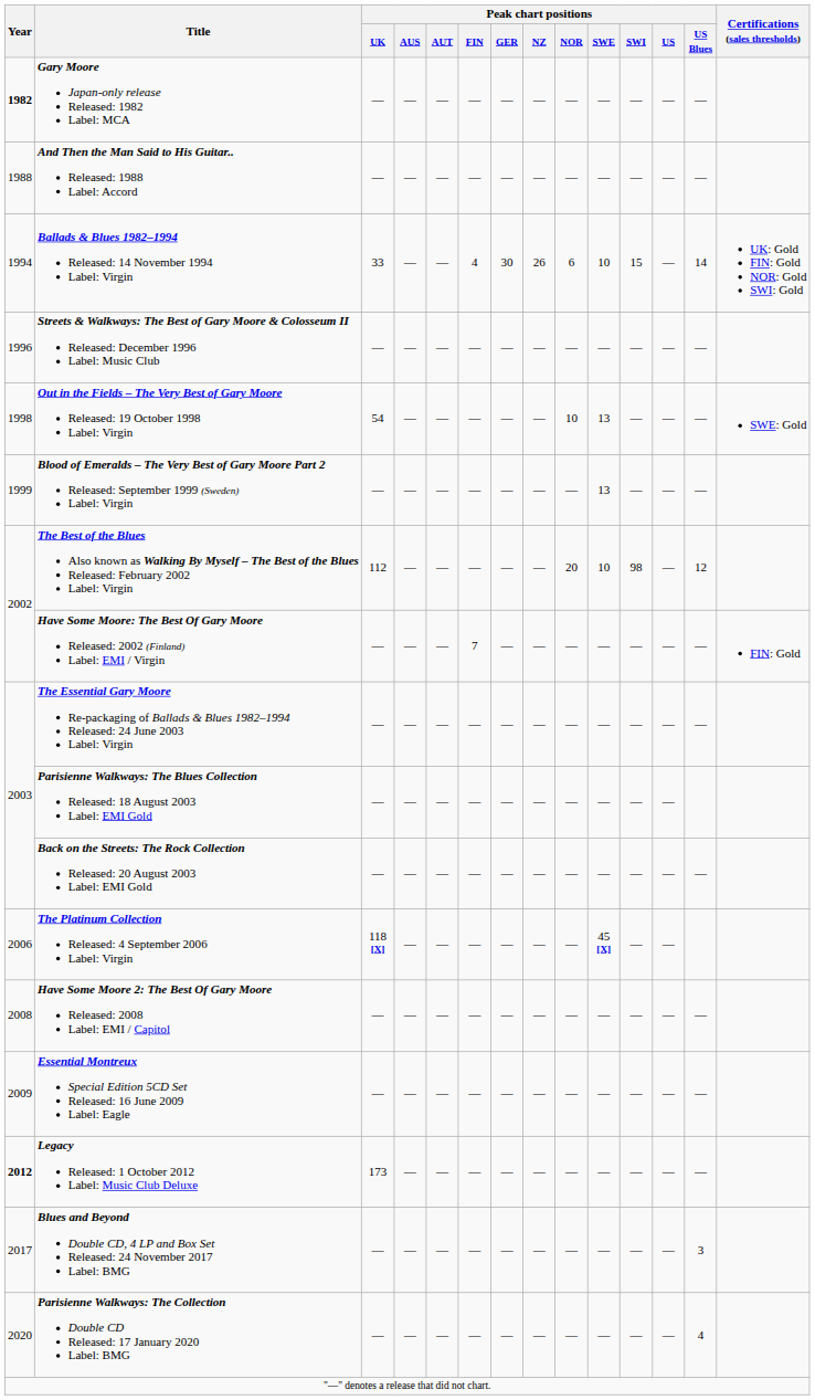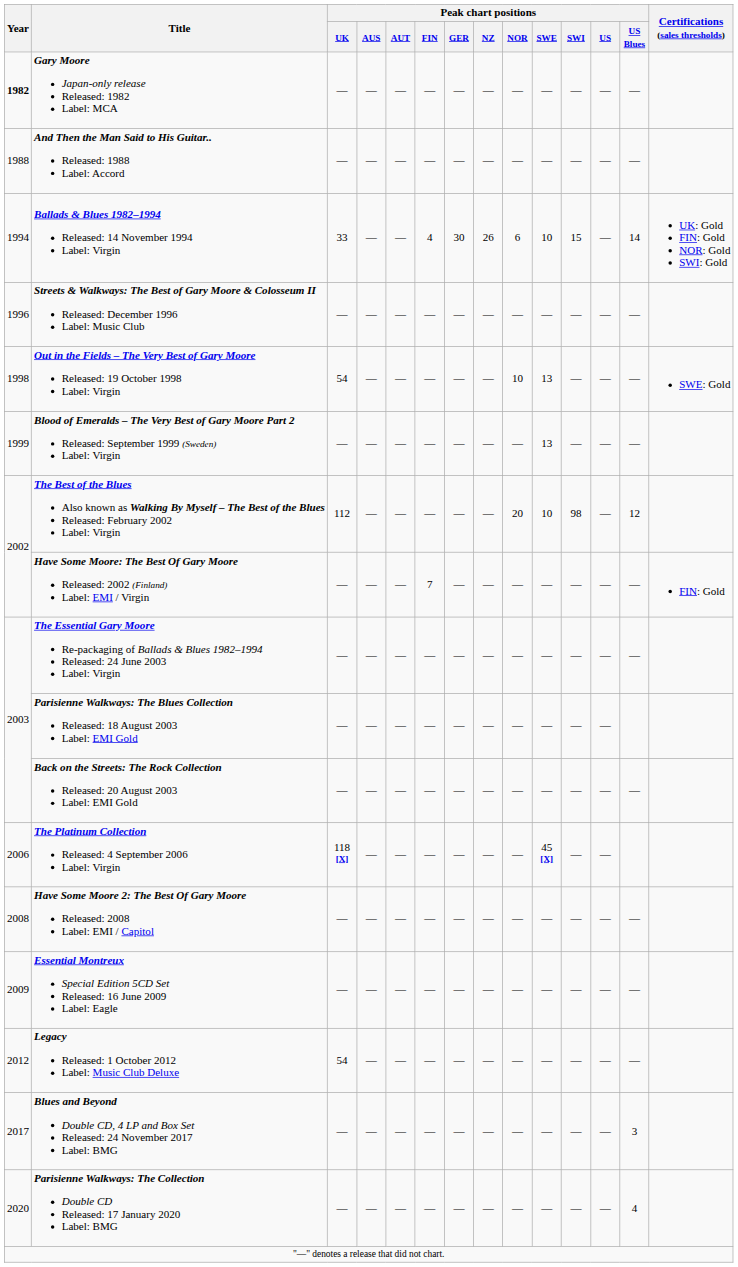 <table class="wikitable">
 <tr>
 <th rowspan="2">Year</th>
 <th rowspan="2">Title</th>
 <th colspan="11">Peak chart positions</th>
 <th rowspan=2><a href='#'>Certifications</a><br><small>(<a href='#'>sales thresholds</a>)</small></th>
 </tr>
 <tr>
 <th width="35"><small><a href='#'>UK</a></small><br></th>
 <th width="35"><small><a href='#'>AUS</a></small><br></th>
 <th width="35"><small><a href='#'>AUT</a></small><br></th>
 <th width="35"><small><a href='#'>FIN</a></small><br></th>
 <th width="35"><small><a href='#'>GER</a></small><br></th>
 <th width="35"><small><a href='#'>NZ</a></small><br></th>
 <th width="35"><small><a href='#'>NOR</a></small><br></th>
 <th width="35"><small><a href='#'>SWE</a></small><br></th>
 <th width="35"><small><a href='#'>SWI</a></small><br></th>
 <th width="35"><small><a href='#'>US</a></small><br></th>
 <th width="35"><small><a href='#'>US Blues</a></small><br></th>
 </tr>
 <tr>
 <td><strong>1982</strong></td>
 <td><strong><em>Gary Moore</em></strong><br><ul><li><em>Japan-only release</em></li><li>Released: 1982</li><li>Label: MCA</li></ul></td>
 <td align="center">—</td>
 <td align="center">—</td>
 <td align="center">—</td>
 <td align="center">—</td>
 <td align="center">—</td>
 <td align="center">—</td>
 <td align="center">—</td>
 <td align="center">—</td>
 <td align="center">—</td>
 <td align="center">—</td>
 <td align="center">—</td>
 <td></td>
 </tr>
 <tr>
 <td>1988</td>
 <td><strong><em>And Then the Man Said to His Guitar..</em></strong><br><ul><li>Released: 1988</li><li>Label: Accord</li></ul></td>
 <td align="center">—</td>
 <td align="center">—</td>
 <td align="center">—</td>
 <td align="center">—</td>
 <td align="center">—</td>
 <td align="center">—</td>
 <td align="center">—</td>
 <td align="center">—</td>
 <td align="center">—</td>
 <td align="center">—</td>
 <td align="center">—</td>
 <td></td>
 </tr>
 <tr>
 <td>1994</td>
 <td><strong><em><a href='#'>Ballads & Blues 1982–1994</a></em></strong><br><ul><li>Released: 14 November 1994</li><li>Label: Virgin</li></ul></td>
 <td align="center">33</td>
 <td align="center">—</td>
 <td align="center">—</td>
 <td align="center">4</td>
 <td align="center">30</td>
 <td align="center">26</td>
 <td align="center">6</td>
 <td align="center">10</td>
 <td align="center">15</td>
 <td align="center">—</td>
 <td align="center">14</td>
 <td><br><ul><li><a href='#'>UK</a>: Gold</li><li><a href='#'>FIN</a>: Gold</li><li><a href='#'>NOR</a>: Gold</li><li><a href='#'>SWI</a>: Gold</li></ul></td>
 </tr>
 <tr>
 <td>1996</td>
 <td><strong><em>Streets & Walkways: The Best of Gary Moore & Colosseum II</em></strong><br><ul><li>Released: December 1996</li><li>Label: Music Club</li></ul></td>
 <td align="center">—</td>
 <td align="center">—</td>
 <td align="center">—</td>
 <td align="center">—</td>
 <td align="center">—</td>
 <td align="center">—</td>
 <td align="center">—</td>
 <td align="center">—</td>
 <td align="center">—</td>
 <td align="center">—</td>
 <td align="center">—</td>
 <td></td>
 </tr>
 <tr>
 <td>1998</td>
 <td><strong><em><a href='#'>Out in the Fields – The Very Best of Gary Moore</a></em></strong><br><ul><li>Released: 19 October 1998</li><li>Label: Virgin</li></ul></td>
 <td align="center">54</td>
 <td align="center">—</td>
 <td align="center">—</td>
 <td align="center">—</td>
 <td align="center">—</td>
 <td align="center">—</td>
 <td align="center">10</td>
 <td align="center">13</td>
 <td align="center">—</td>
 <td align="center">—</td>
 <td align="center">—</td>
 <td><br><ul><li><a href='#'>SWE</a>: Gold</li></ul></td>
 </tr>
 <tr>
 <td>1999</td>
 <td><strong><em>Blood of Emeralds – The Very Best of Gary Moore Part 2</em></strong><br><ul><li>Released: September 1999 <small><em>(Sweden)</em></small></li><li>Label: Virgin</li></ul></td>
 <td align="center">—</td>
 <td align="center">—</td>
 <td align="center">—</td>
 <td align="center">—</td>
 <td align="center">—</td>
 <td align="center">—</td>
 <td align="center">—</td>
 <td align="center">13</td>
 <td align="center">—</td>
 <td align="center">—</td>
 <td align="center">—</td>
 <td></td>
 </tr>
 <tr>
 <td rowspan=2>2002</td>
 <td><strong><em><a href='#'>The Best of the Blues</a></em></strong><br><ul><li>Also known as <strong><em>Walking By Myself – The Best of the Blues</em></strong></li><li>Released: February 2002</li><li>Label: Virgin</li></ul></td>
 <td align="center">112</td>
 <td align="center">—</td>
 <td align="center">—</td>
 <td align="center">—</td>
 <td align="center">—</td>
 <td align="center">—</td>
 <td align="center">20</td>
 <td align="center">10</td>
 <td align="center">98</td>
 <td align="center">—</td>
 <td align="center">12</td>
 <td></td>
 </tr>
 <tr>
 <td><strong><em>Have Some Moore: The Best Of Gary Moore</em></strong><br><ul><li>Released: 2002 <small><em>(Finland)</em></small></li><li>Label: <a href='#'>EMI</a> / Virgin</li></ul></td>
 <td align="center">—</td>
 <td align="center">—</td>
 <td align="center">—</td>
 <td align="center">7</td>
 <td align="center">—</td>
 <td align="center">—</td>
 <td align="center">—</td>
 <td align="center">—</td>
 <td align="center">—</td>
 <td align="center">—</td>
 <td align="center">—</td>
 <td><br><ul><li><a href='#'>FIN</a>: Gold</li></ul></td>
 </tr>
 <tr>
 <td rowspan=3>2003</td>
 <td><strong><em><a href='#'>The Essential Gary Moore</a></em></strong><br><ul><li>Re-packaging of <em>Ballads & Blues 1982–1994</em></li><li>Released: 24 June 2003</li><li>Label: Virgin</li></ul></td>
 <td align="center">—</td>
 <td align="center">—</td>
 <td align="center">—</td>
 <td align="center">—</td>
 <td align="center">—</td>
 <td align="center">—</td>
 <td align="center">—</td>
 <td align="center">—</td>
 <td align="center">—</td>
 <td align="center">—</td>
 <td align="center">—</td>
 <td></td>
 </tr>
 <tr>
 <td><strong><em>Parisienne Walkways: The Blues Collection</em></strong><br><ul><li>Released: 18 August 2003</li><li>Label: <a href='#'>EMI Gold</a></li></ul></td>
 <td align="center">—</td>
 <td align="center">—</td>
 <td align="center">—</td>
 <td align="center">—</td>
 <td align="center">—</td>
 <td align="center">—</td>
 <td align="center">—</td>
 <td align="center">—</td>
 <td align="center">—</td>
 <td align="center">—</td>
 <td></td>
 </tr>
 <tr>
 <td><strong><em>Back on the Streets: The Rock Collection</em></strong><br><ul><li>Released: 20 August 2003</li><li>Label: EMI Gold</li></ul></td>
 <td align="center">—</td>
 <td align="center">—</td>
 <td align="center">—</td>
 <td align="center">—</td>
 <td align="center">—</td>
 <td align="center">—</td>
 <td align="center">—</td>
 <td align="center">—</td>
 <td align="center">—</td>
 <td align="center">—</td>
 <td align="center">—</td>
 <td></td>
 </tr>
 <tr>
 <td>2006</td>
 <td><strong><em><a href='#'>The Platinum Collection</a></em></strong><br><ul><li>Released: 4 September 2006</li><li>Label: Virgin</li></ul></td>
 <td align="center">118<br><sup><a href='#'><strong>[X]</strong></a></sup></td>
 <td align="center">—</td>
 <td align="center">—</td>
 <td align="center">—</td>
 <td align="center">—</td>
 <td align="center">—</td>
 <td align="center">—</td>
 <td align="center">45<br><sup><a href='#'><strong>[X]</strong></a></sup></td>
 <td align="center">—</td>
 <td align="center">—</td>
 <td></td>
 </tr>
 <tr>
 <td>2008</td>
 <td><strong><em>Have Some Moore 2: The Best Of Gary Moore</em></strong><br><ul><li>Released: 2008</li><li>Label: EMI / <a href='#'>Capitol</a></li></ul></td>
 <td align="center">—</td>
 <td align="center">—</td>
 <td align="center">—</td>
 <td align="center">—</td>
 <td align="center">—</td>
 <td align="center">—</td>
 <td align="center">—</td>
 <td align="center">—</td>
 <td align="center">—</td>
 <td align="center">—</td>
 <td align="center">—</td>
 <td></td>
 </tr>
 <tr>
 <td>2009</td>
 <td><strong><em><a href='#'>Essential Montreux</a></em></strong><br><ul><li><em>Special Edition 5CD Set</em></li><li>Released: 16 June 2009</li><li>Label: Eagle</li></ul></td>
 <td align="center">—</td>
 <td align="center">—</td>
 <td align="center">—</td>
 <td align="center">—</td>
 <td align="center">—</td>
 <td align="center">—</td>
 <td align="center">—</td>
 <td align="center">—</td>
 <td align="center">—</td>
 <td align="center">—</td>
 <td align="center">—</td>
 <td></td>
 </tr>
 <tr>
-<td><strong>2012</strong></td>
+<td>2012</td>
 <td><strong><em>Legacy</em></strong><br><ul><li>Released: 1 October 2012</li><li>Label: <a href='#'>Music Club Deluxe</a></li></ul></td>
-<td align="center">173</td>
+<td align="center">54</td>
 <td align="center">—</td>
 <td align="center">—</td>
 <td align="center">—</td>
 <td align="center">—</td>
 <td align="center">—</td>
 <td align="center">—</td>
 <td align="center">—</td>
 <td align="center">—</td>
 <td align="center">—</td>
 <td align="center">—</td>
 <td></td>
 </tr>
 <tr>
 <td>2017</td>
 <td><strong><em>Blues and Beyond</em></strong><br><ul><li><em>Double CD, 4 LP and Box Set</em></li><li>Released: 24 November 2017</li><li>Label: BMG</li></ul></td>
 <td align="center">—</td>
 <td align="center">—</td>
 <td align="center">—</td>
 <td align="center">—</td>
 <td align="center">—</td>
 <td align="center">—</td>
 <td align="center">—</td>
 <td align="center">—</td>
 <td align="center">—</td>
 <td align="center">—</td>
 <td align="center">3</td>
 <td></td>
 </tr>
 <tr>
 <td>2020</td>
 <td><strong><em>Parisienne Walkways: The Collection</em></strong><br><ul><li><em>Double CD</em></li><li>Released: 17 January 2020</li><li>Label: BMG</li></ul></td>
 <td align="center">—</td>
 <td align="center">—</td>
 <td align="center">—</td>
 <td align="center">—</td>
 <td align="center">—</td>
 <td align="center">—</td>
 <td align="center">—</td>
 <td align="center">—</td>
 <td align="center">—</td>
 <td align="center">—</td>
 <td align="center">4</td>
 <td></td>
 </tr>
 <tr>
 <td align="center" colspan="14" style="font-size: 85%">"—" denotes a release that did not chart.</td>
 </tr>
 </table>
